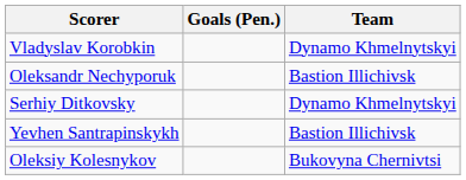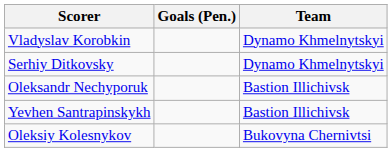 <table class="wikitable">
 <tr>
 <th>Scorer</th>
 <th>Goals (Pen.)</th>
 <th>Team</th>
 </tr>
 <tr>
 <td> <a href='#'>Vladyslav Korobkin</a></td>
 <td></td>
 <td><a href='#'>Dynamo Khmelnytskyi</a></td>
 </tr>
 <tr>
+<td> <a href='#'>Serhiy Ditkovsky</a></td>
+<td></td>
+<td><a href='#'>Dynamo Khmelnytskyi</a></td>
+</tr>
+<tr>
 <td> <a href='#'>Oleksandr Nechyporuk</a></td>
 <td></td>
 <td><a href='#'>Bastion Illichivsk</a></td>
-</tr>
-<tr>
-<td> <a href='#'>Serhiy Ditkovsky</a></td>
-<td></td>
-<td><a href='#'>Dynamo Khmelnytskyi</a></td>
 </tr>
 <tr>
 <td> <a href='#'>Yevhen Santrapinskykh</a></td>
 <td></td>
 <td><a href='#'>Bastion Illichivsk</a></td>
 </tr>
 <tr>
 <td> <a href='#'>Oleksiy Kolesnykov</a></td>
 <td></td>
 <td><a href='#'>Bukovyna Chernivtsi</a></td>
 </tr>
 </table>
